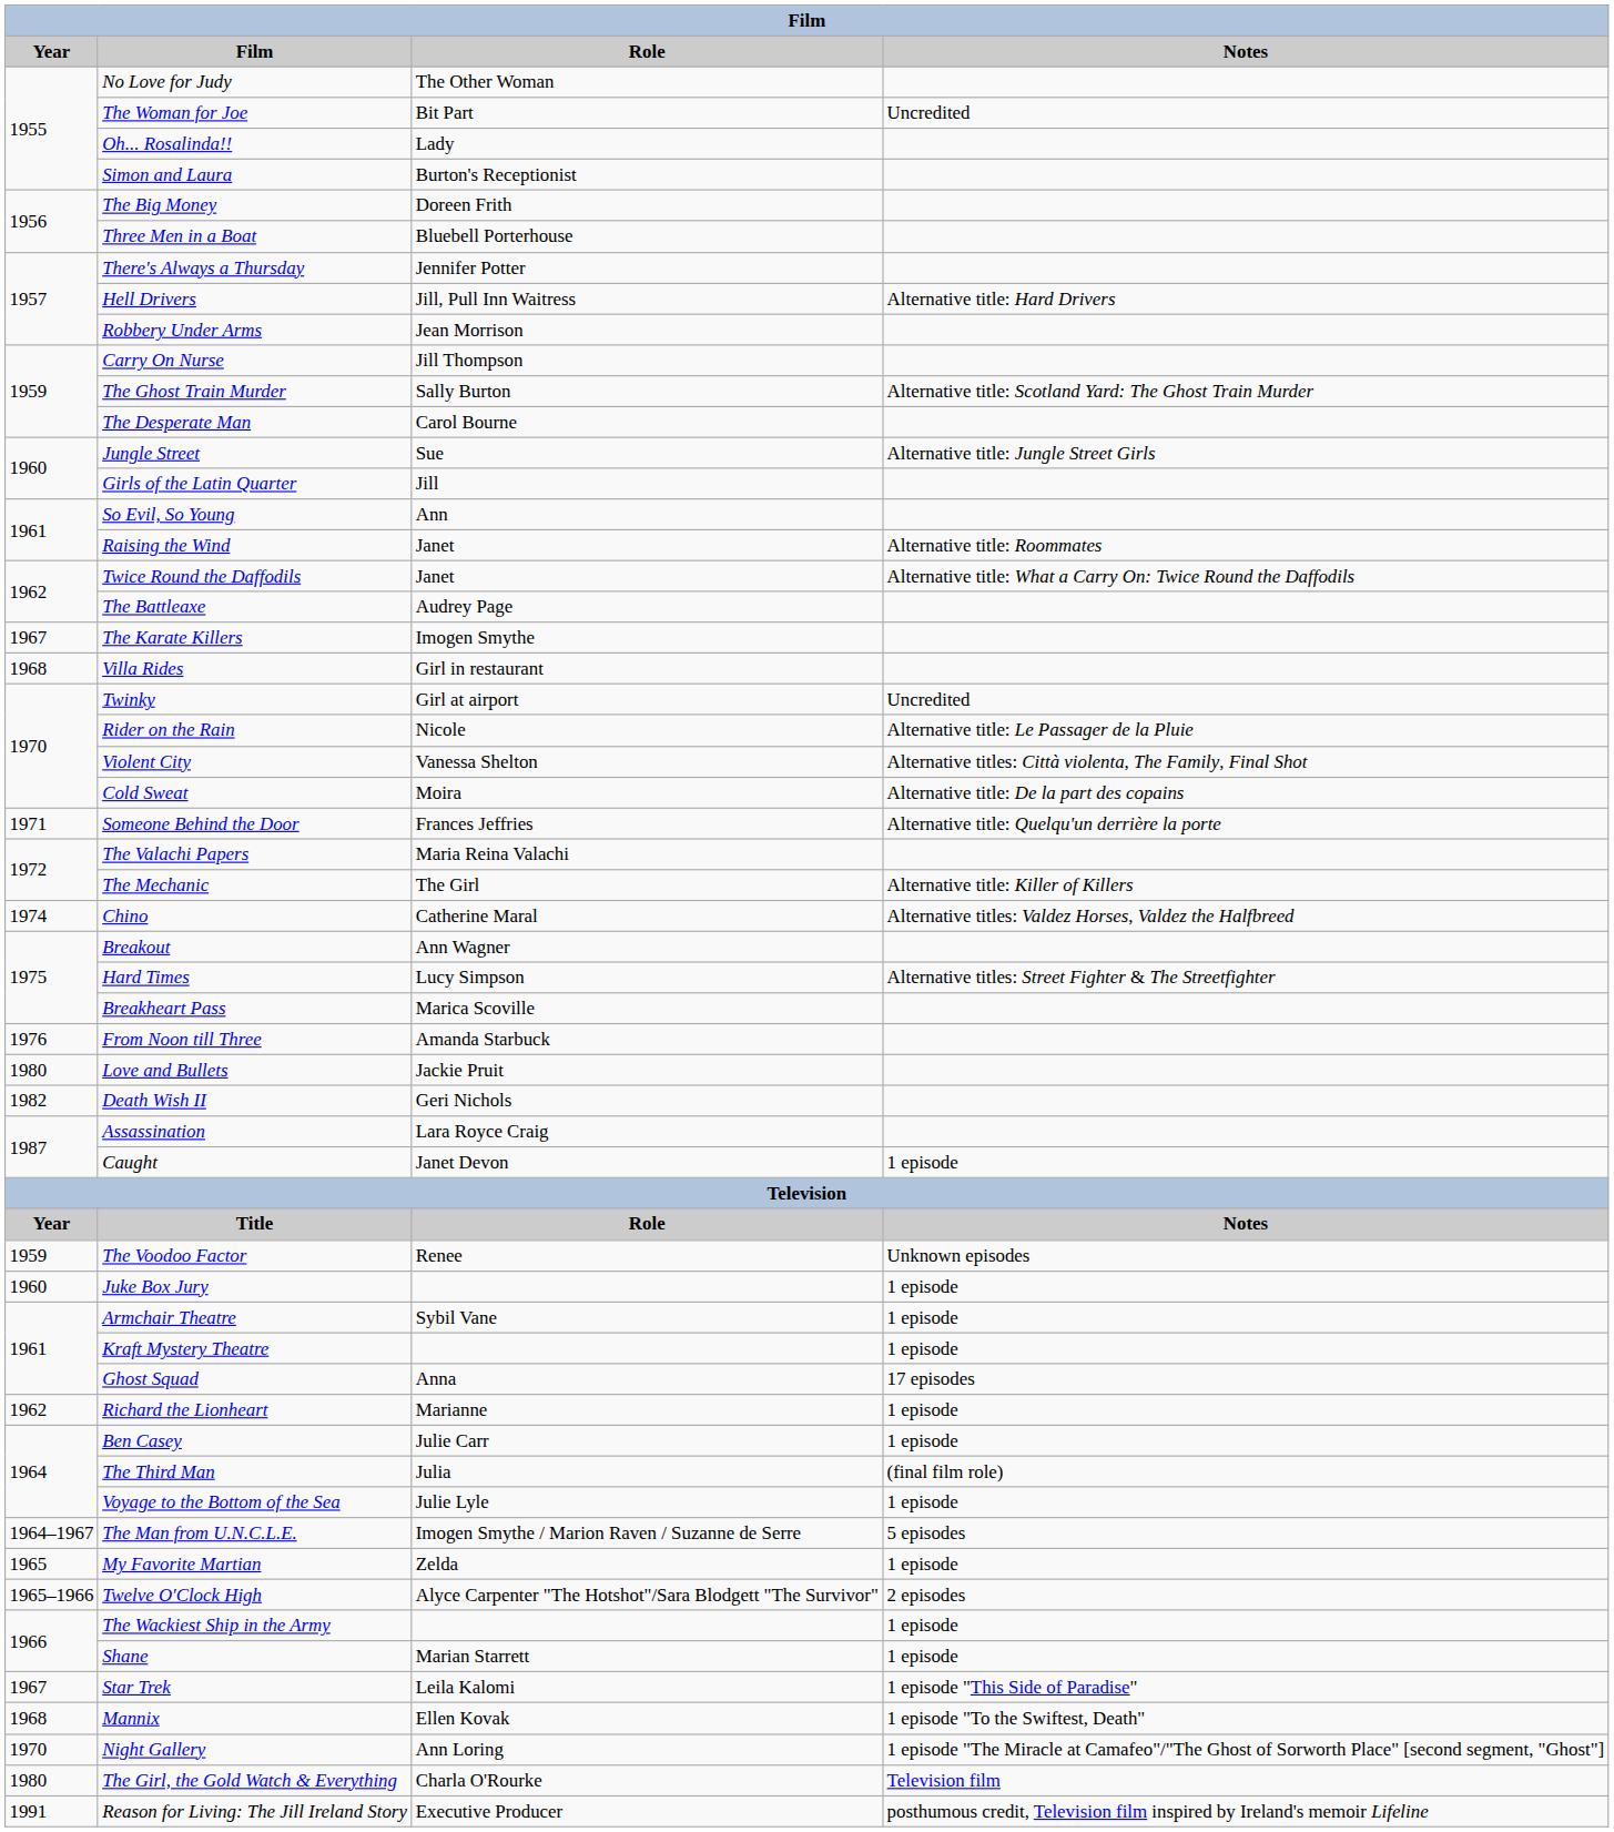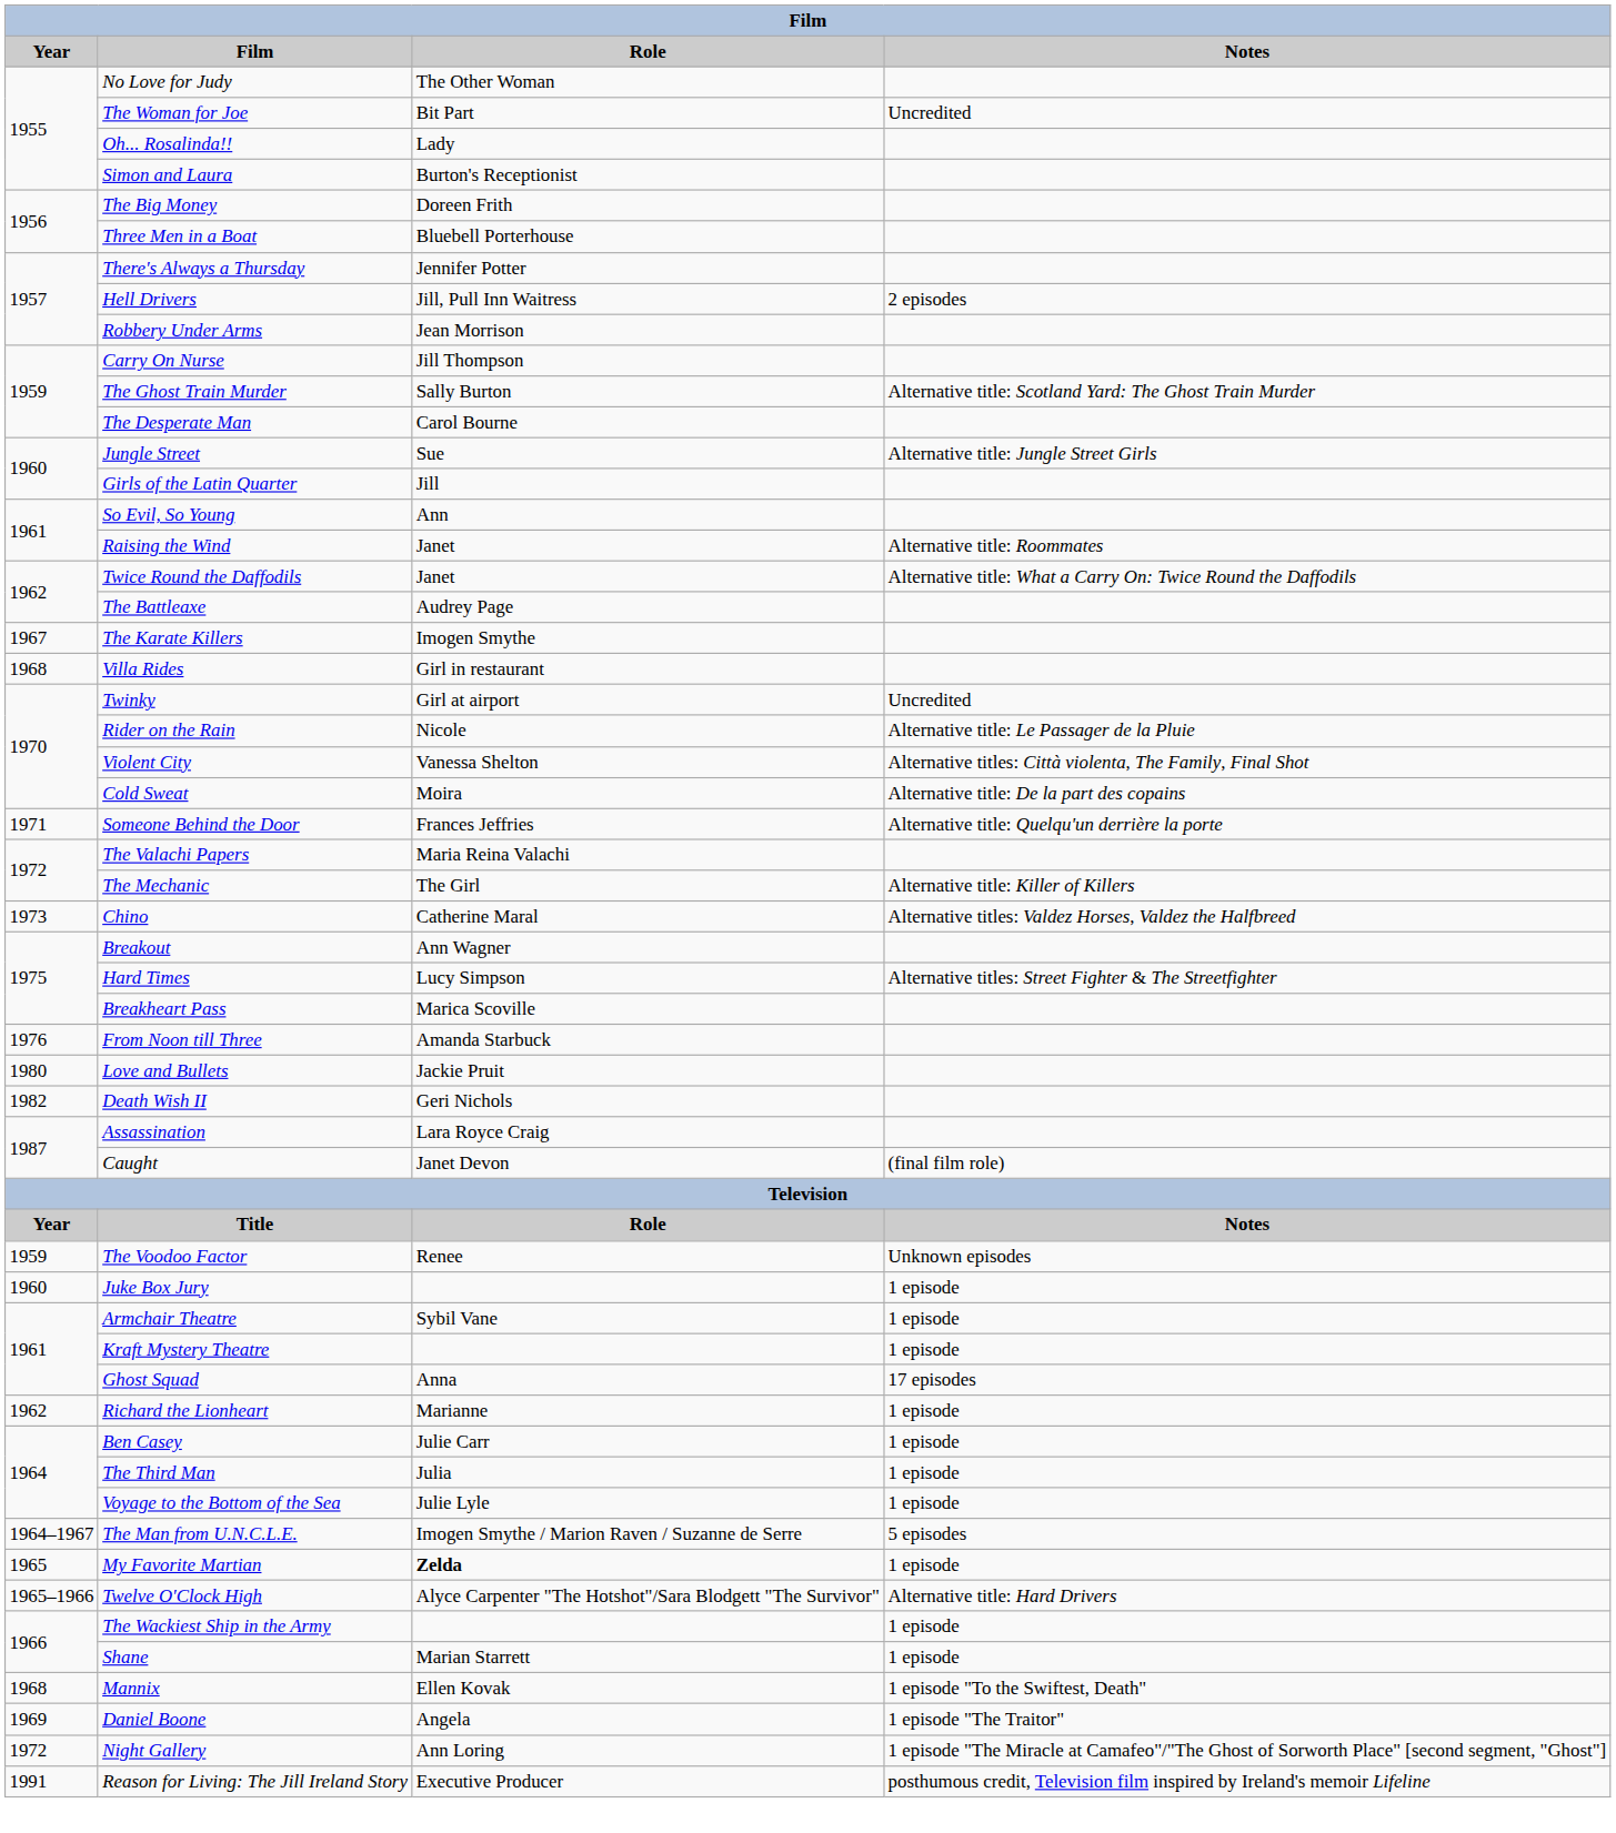 <table class="wikitable" style="font-size:95%">
 <tr style="text-align:center;">
 <th colspan=4 style="background:#B0C4DE;">Film</th>
 </tr>
 <tr style="text-align:center;">
 <th style="background:#ccc;">Year</th>
 <th style="background:#ccc;">Film</th>
 <th style="background:#ccc;">Role</th>
 <th style="background:#ccc;">Notes</th>
 </tr>
 <tr>
 <td rowspan=4>1955</td>
 <td><em>No Love for Judy</em></td>
 <td>The Other Woman</td>
 <td></td>
 </tr>
 <tr>
 <td><em><a href='#'>The Woman for Joe</a></em></td>
 <td>Bit Part</td>
 <td>Uncredited</td>
 </tr>
 <tr>
 <td><em><a href='#'>Oh... Rosalinda!!</a></em></td>
 <td>Lady</td>
 <td></td>
 </tr>
 <tr>
 <td><em><a href='#'>Simon and Laura</a></em></td>
 <td>Burton's Receptionist</td>
 <td></td>
 </tr>
 <tr>
 <td rowspan=2>1956</td>
 <td><em><a href='#'>The Big Money</a></em></td>
 <td>Doreen Frith</td>
 <td></td>
 </tr>
 <tr>
 <td><em><a href='#'>Three Men in a Boat</a></em></td>
 <td>Bluebell Porterhouse</td>
 <td></td>
 </tr>
 <tr>
 <td rowspan=3>1957</td>
 <td><em><a href='#'>There's Always a Thursday</a></em></td>
 <td>Jennifer Potter</td>
 <td></td>
 </tr>
 <tr>
 <td><em><a href='#'>Hell Drivers</a></em></td>
 <td>Jill, Pull Inn Waitress</td>
-<td>Alternative title: <em>Hard Drivers</em></td>
+<td>2 episodes</td>
 </tr>
 <tr>
 <td><em><a href='#'>Robbery Under Arms</a></em></td>
 <td>Jean Morrison</td>
 <td></td>
 </tr>
 <tr>
 <td rowspan=3>1959</td>
 <td><em><a href='#'>Carry On Nurse</a></em></td>
 <td>Jill Thompson</td>
 <td></td>
 </tr>
 <tr>
 <td><em><a href='#'>The Ghost Train Murder</a></em></td>
 <td>Sally Burton</td>
 <td>Alternative title: <em>Scotland Yard: The Ghost Train Murder</em></td>
 </tr>
 <tr>
 <td><em><a href='#'>The Desperate Man</a></em></td>
 <td>Carol Bourne</td>
 <td></td>
 </tr>
 <tr>
 <td rowspan=2>1960</td>
 <td><em><a href='#'>Jungle Street</a></em></td>
 <td>Sue</td>
 <td>Alternative title: <em>Jungle Street Girls</em></td>
 </tr>
 <tr>
 <td><em><a href='#'>Girls of the Latin Quarter</a></em></td>
 <td>Jill</td>
 <td></td>
 </tr>
 <tr>
 <td rowspan=2>1961</td>
 <td><em><a href='#'>So Evil, So Young</a></em></td>
 <td>Ann</td>
 <td></td>
 </tr>
 <tr>
 <td><em><a href='#'>Raising the Wind</a></em></td>
 <td>Janet</td>
 <td>Alternative title: <em>Roommates</em></td>
 </tr>
 <tr>
 <td rowspan=2>1962</td>
 <td><em><a href='#'>Twice Round the Daffodils</a></em></td>
 <td>Janet</td>
 <td>Alternative title: <em>What a Carry On: Twice Round the Daffodils</em></td>
 </tr>
 <tr>
 <td><em><a href='#'>The Battleaxe</a></em></td>
 <td>Audrey Page</td>
 <td></td>
 </tr>
 <tr>
 <td>1967</td>
 <td><em><a href='#'>The Karate Killers</a></em></td>
 <td>Imogen Smythe</td>
 <td></td>
 </tr>
 <tr>
 <td>1968</td>
 <td><em><a href='#'>Villa Rides</a></em></td>
 <td>Girl in restaurant</td>
 <td></td>
 </tr>
 <tr>
 <td rowspan=4>1970</td>
 <td><em><a href='#'>Twinky</a></em></td>
 <td>Girl at airport</td>
 <td>Uncredited</td>
 </tr>
 <tr>
 <td><em><a href='#'>Rider on the Rain</a></em></td>
 <td>Nicole</td>
 <td>Alternative title: <em>Le Passager de la Pluie</em></td>
 </tr>
 <tr>
 <td><em><a href='#'>Violent City</a></em></td>
 <td>Vanessa Shelton</td>
 <td>Alternative titles: <em>Città violenta</em>, <em>The Family</em>, <em>Final Shot</em></td>
 </tr>
 <tr>
 <td><em><a href='#'>Cold Sweat</a></em></td>
 <td>Moira</td>
 <td>Alternative title: <em>De la part des copains</em></td>
 </tr>
 <tr>
 <td>1971</td>
 <td><em><a href='#'>Someone Behind the Door</a></em></td>
 <td>Frances Jeffries</td>
 <td>Alternative title: <em>Quelqu'un derrière la porte</em></td>
 </tr>
 <tr>
 <td rowspan=2>1972</td>
 <td><em><a href='#'>The Valachi Papers</a></em></td>
 <td>Maria Reina Valachi</td>
 <td></td>
 </tr>
 <tr>
 <td><em><a href='#'>The Mechanic</a></em></td>
 <td>The Girl</td>
 <td>Alternative title: <em>Killer of Killers</em></td>
 </tr>
 <tr>
-<td>1974</td>
+<td>1973</td>
 <td><em><a href='#'>Chino</a></em></td>
 <td>Catherine Maral</td>
 <td>Alternative titles: <em>Valdez Horses</em>, <em>Valdez the Halfbreed</em></td>
 </tr>
 <tr>
 <td rowspan=3>1975</td>
 <td><em><a href='#'>Breakout</a></em></td>
 <td>Ann Wagner</td>
 <td></td>
 </tr>
 <tr>
 <td><em><a href='#'>Hard Times</a></em></td>
 <td>Lucy Simpson</td>
 <td>Alternative titles: <em>Street Fighter</em> & <em>The Streetfighter</em></td>
 </tr>
 <tr>
 <td><em><a href='#'>Breakheart Pass</a></em></td>
 <td>Marica Scoville</td>
 <td></td>
 </tr>
 <tr>
 <td>1976</td>
 <td><em><a href='#'>From Noon till Three</a></em></td>
 <td>Amanda Starbuck</td>
 <td></td>
 </tr>
 <tr>
 <td>1980</td>
 <td><em><a href='#'>Love and Bullets</a></em></td>
 <td>Jackie Pruit</td>
 <td></td>
 </tr>
 <tr>
 <td>1982</td>
 <td><em><a href='#'>Death Wish II</a></em></td>
 <td>Geri Nichols</td>
 <td></td>
 </tr>
 <tr>
 <td rowspan=2>1987</td>
 <td><em><a href='#'>Assassination</a></em></td>
 <td>Lara Royce Craig</td>
 <td></td>
 </tr>
 <tr>
 <td><em>Caught</em></td>
 <td>Janet Devon</td>
-<td>1 episode</td>
+<td>(final film role)</td>
 </tr>
 <tr style="text-align:center;">
 <th colspan=4 style="background:#B0C4DE;">Television</th>
 </tr>
 <tr style="text-align:center;">
 <th style="background:#ccc;">Year</th>
 <th style="background:#ccc;">Title</th>
 <th style="background:#ccc;">Role</th>
 <th style="background:#ccc;">Notes</th>
 </tr>
 <tr>
 <td>1959</td>
 <td><em><a href='#'>The Voodoo Factor</a></em></td>
 <td>Renee</td>
 <td>Unknown episodes</td>
 </tr>
 <tr>
 <td>1960</td>
 <td><em><a href='#'>Juke Box Jury</a></em></td>
 <td></td>
 <td>1 episode</td>
 </tr>
 <tr>
 <td rowspan=3>1961</td>
 <td><em><a href='#'>Armchair Theatre</a></em></td>
 <td>Sybil Vane</td>
 <td>1 episode</td>
 </tr>
 <tr>
 <td><em><a href='#'>Kraft Mystery Theatre</a></em></td>
 <td></td>
 <td>1 episode</td>
 </tr>
 <tr>
 <td><em><a href='#'>Ghost Squad</a></em></td>
 <td>Anna</td>
 <td>17 episodes</td>
 </tr>
 <tr>
 <td>1962</td>
 <td><em><a href='#'>Richard the Lionheart</a></em></td>
 <td>Marianne</td>
 <td>1 episode</td>
 </tr>
 <tr>
 <td rowspan=3>1964</td>
 <td><em><a href='#'>Ben Casey</a></em></td>
 <td>Julie Carr</td>
 <td>1 episode</td>
 </tr>
 <tr>
 <td><em><a href='#'>The Third Man</a></em></td>
 <td>Julia</td>
-<td>(final film role)</td>
+<td>1 episode</td>
 </tr>
 <tr>
 <td><em><a href='#'>Voyage to the Bottom of the Sea</a></em></td>
 <td>Julie Lyle</td>
 <td>1 episode</td>
 </tr>
 <tr>
 <td>1964–1967</td>
 <td><em><a href='#'>The Man from U.N.C.L.E.</a></em></td>
 <td>Imogen Smythe / Marion Raven / Suzanne de Serre</td>
 <td>5 episodes</td>
 </tr>
 <tr>
 <td>1965</td>
 <td><em><a href='#'>My Favorite Martian</a></em></td>
-<td>Zelda</td>
+<td><strong>Zelda</strong></td>
 <td>1 episode</td>
 </tr>
 <tr>
 <td>1965–1966</td>
 <td><em><a href='#'>Twelve O'Clock High</a></em></td>
 <td>Alyce Carpenter "The Hotshot"/Sara Blodgett "The Survivor"</td>
-<td>2 episodes</td>
+<td>Alternative title: <em>Hard Drivers</em></td>
 </tr>
 <tr>
 <td rowspan=2>1966</td>
 <td><em><a href='#'>The Wackiest Ship in the Army</a></em></td>
 <td></td>
 <td>1 episode</td>
 </tr>
 <tr>
 <td><em><a href='#'>Shane</a></em></td>
 <td>Marian Starrett</td>
 <td>1 episode</td>
 </tr>
 <tr>
-<td>1967</td>
-<td><em><a href='#'>Star Trek</a></em></td>
-<td>Leila Kalomi</td>
-<td>1 episode "<a href='#'>This Side of Paradise</a>"</td>
-</tr>
-<tr>
 <td>1968</td>
 <td><em><a href='#'>Mannix</a></em></td>
 <td>Ellen Kovak</td>
 <td>1 episode "To the Swiftest, Death"</td>
 </tr>
 <tr>
-<td>1970</td>
+<td>1969</td>
+<td><em><a href='#'>Daniel Boone</a></em></td>
+<td>Angela</td>
+<td>1 episode "The Traitor"</td>
+</tr>
+<tr>
+<td>1972</td>
 <td><em><a href='#'>Night Gallery</a></em></td>
 <td>Ann Loring</td>
 <td>1 episode "The Miracle at Camafeo"/"The Ghost of Sorworth Place" [second segment, "Ghost"]</td>
-</tr>
-<tr>
-<td>1980</td>
-<td><em><a href='#'>The Girl, the Gold Watch & Everything</a></em></td>
-<td>Charla O'Rourke</td>
-<td><a href='#'>Television film</a></td>
 </tr>
 <tr>
 <td>1991</td>
 <td><em>Reason for Living: The Jill Ireland Story</em></td>
 <td>Executive Producer</td>
 <td>posthumous credit, <a href='#'>Television film</a> inspired by Ireland's memoir <em>Lifeline</em></td>
 </tr>
 </table>
